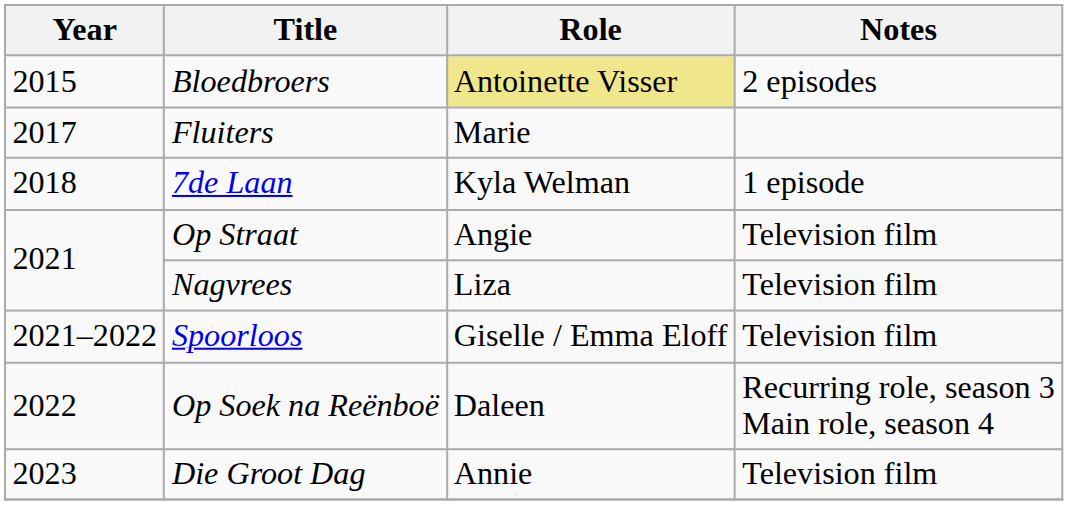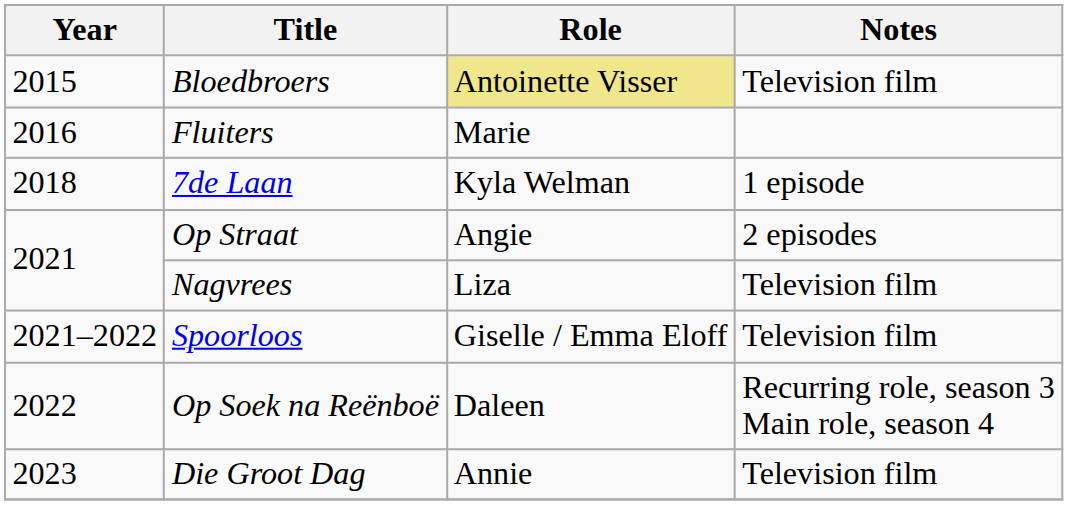 <table class="wikitable sortable">
 <tr>
 <th>Year</th>
 <th>Title</th>
 <th>Role</th>
 <th class="unsortable">Notes</th>
 </tr>
 <tr>
 <td>2015</td>
 <td><em>Bloedbroers</em></td>
 <td style="background: khaki;">Antoinette Visser</td>
-<td>2 episodes</td>
+<td>Television film</td>
 </tr>
 <tr>
-<td>2017</td>
+<td>2016</td>
 <td><em>Fluiters</em></td>
 <td>Marie</td>
 <td></td>
 </tr>
 <tr>
 <td>2018</td>
 <td><em><a href='#'>7de Laan</a></em></td>
 <td>Kyla Welman</td>
 <td>1 episode</td>
 </tr>
 <tr>
 <td rowspan="2">2021</td>
 <td><em>Op Straat</em></td>
 <td>Angie</td>
-<td>Television film</td>
+<td>2 episodes</td>
 </tr>
 <tr>
 <td><em>Nagvrees</em></td>
 <td>Liza</td>
 <td>Television film</td>
 </tr>
 <tr>
 <td>2021–2022</td>
 <td><em><a href='#'>Spoorloos</a></em></td>
 <td>Giselle / Emma Eloff</td>
 <td>Television film</td>
 </tr>
 <tr>
 <td>2022</td>
 <td><em>Op Soek na Reënboë</em></td>
 <td>Daleen</td>
 <td>Recurring role, season 3<br>Main role, season 4</td>
 </tr>
 <tr>
 <td>2023</td>
 <td><em>Die Groot Dag</em></td>
 <td>Annie</td>
 <td>Television film</td>
 </tr>
 <tr>
 </tr>
 </table>
